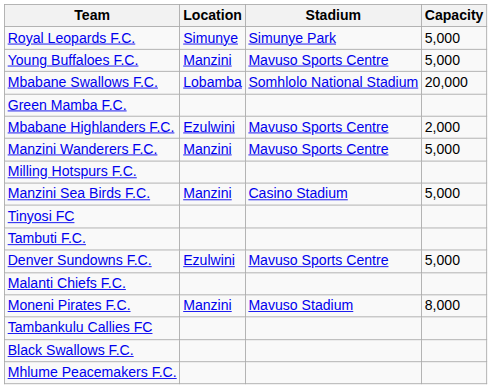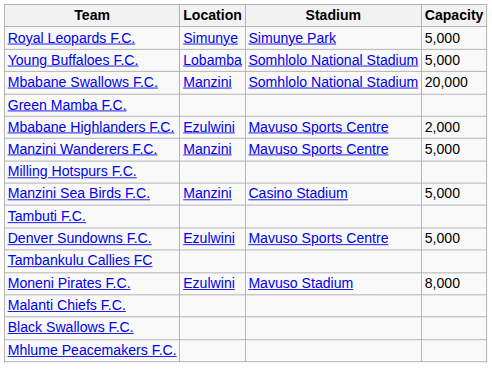 <table class="wikitable sortable">
 <tr>
 <th>Team</th>
 <th>Location</th>
 <th>Stadium</th>
 <th>Capacity</th>
 </tr>
 <tr>
 <td><a href='#'>Royal Leopards F.C.</a></td>
 <td><a href='#'>Simunye</a></td>
 <td><a href='#'>Simunye Park</a></td>
 <td>5,000</td>
 </tr>
 <tr>
 <td><a href='#'>Young Buffaloes F.C.</a></td>
-<td><a href='#'>Manzini</a></td>
-<td><a href='#'>Mavuso Sports Centre</a></td>
+<td><a href='#'>Lobamba</a></td>
+<td><a href='#'>Somhlolo National Stadium</a></td>
 <td>5,000</td>
 </tr>
 <tr>
 <td><a href='#'>Mbabane Swallows F.C.</a></td>
-<td><a href='#'>Lobamba</a></td>
+<td><a href='#'>Manzini</a></td>
 <td><a href='#'>Somhlolo National Stadium</a></td>
 <td>20,000</td>
 </tr>
 <tr>
 <td><a href='#'>Green Mamba F.C.</a></td>
 <td></td>
 <td></td>
 <td></td>
 </tr>
 <tr>
 <td><a href='#'>Mbabane Highlanders F.C.</a></td>
 <td><a href='#'>Ezulwini</a></td>
 <td><a href='#'>Mavuso Sports Centre</a></td>
 <td>2,000</td>
 </tr>
 <tr>
 <td><a href='#'>Manzini Wanderers F.C.</a></td>
 <td><a href='#'>Manzini</a></td>
 <td><a href='#'>Mavuso Sports Centre</a></td>
 <td>5,000</td>
 </tr>
 <tr>
 <td><a href='#'>Milling Hotspurs F.C.</a></td>
 <td></td>
 <td></td>
 <td></td>
 </tr>
 <tr>
 <td><a href='#'>Manzini Sea Birds F.C.</a></td>
 <td><a href='#'>Manzini</a></td>
 <td><a href='#'>Casino Stadium</a></td>
 <td>5,000</td>
 </tr>
 <tr>
-<td><a href='#'>Tinyosi FC</a></td>
-<td></td>
-<td></td>
-<td></td>
-</tr>
-<tr>
 <td><a href='#'>Tambuti F.C.</a></td>
 <td></td>
 <td></td>
 <td></td>
 </tr>
 <tr>
 <td><a href='#'>Denver Sundowns F.C.</a></td>
 <td><a href='#'>Ezulwini</a></td>
 <td><a href='#'>Mavuso Sports Centre</a></td>
 <td>5,000</td>
 </tr>
 <tr>
-<td><a href='#'>Malanti Chiefs F.C.</a></td>
+<td><a href='#'>Tambankulu Callies FC</a></td>
 <td></td>
 <td></td>
 <td></td>
 </tr>
 <tr>
 <td><a href='#'>Moneni Pirates F.C.</a></td>
-<td><a href='#'>Manzini</a></td>
+<td><a href='#'>Ezulwini</a></td>
 <td><a href='#'>Mavuso Stadium</a></td>
 <td>8,000</td>
 </tr>
 <tr>
-<td><a href='#'>Tambankulu Callies FC</a></td>
+<td><a href='#'>Malanti Chiefs F.C.</a></td>
 <td></td>
 <td></td>
 <td></td>
 </tr>
 <tr>
 <td><a href='#'>Black Swallows F.C.</a></td>
 <td></td>
 <td></td>
 <td></td>
 </tr>
 <tr>
 <td><a href='#'>Mhlume Peacemakers F.C.</a></td>
 <td></td>
 <td></td>
 <td></td>
 </tr>
 </table>
